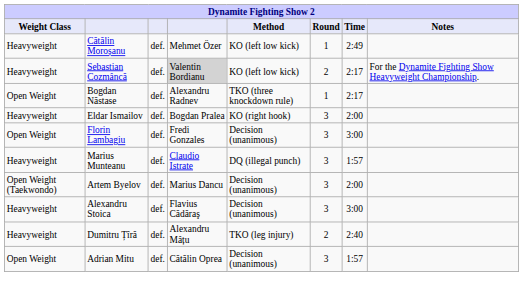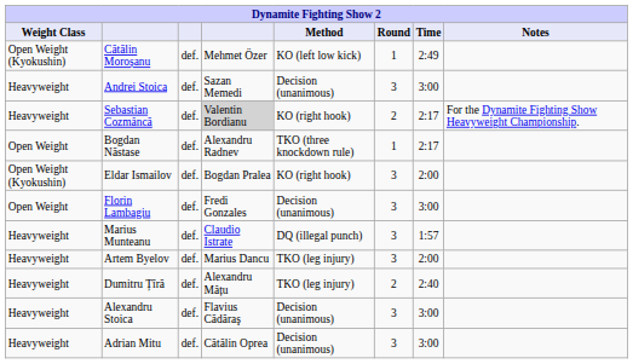 <table class="wikitable" style="font-size: 70%;">
 <tr>
 <th colspan="8" style="background-color: #ccf; color: #000080; text-align: center;"><strong>Dynamite Fighting Show 2</strong></th>
 </tr>
 <tr>
 <th colspan="1" style="background-color: #E6E8FA; color: #000000; text-align: center;">Weight Class</th>
 <th colspan="1" style="background-color: #E6E8FA; color: #000000; text-align: center;"></th>
 <th colspan="1" style="background-color: #E6E8FA; color: #000000; text-align: center;"></th>
 <th colspan="1" style="background-color: #E6E8FA; color: #000000; text-align: center;"></th>
 <th colspan="1" style="background-color: #E6E8FA; color: #000000; text-align: center;">Method</th>
 <th colspan="1" style="background-color: #E6E8FA; color: #000000; text-align: center;">Round</th>
 <th colspan="1" style="background-color: #E6E8FA; color: #000000; text-align: center;">Time</th>
 <th colspan="1" style="background-color: #E6E8FA; color: #000000; text-align: center;">Notes</th>
 </tr>
 <tr>
-<td>Heavyweight</td>
+<td>Open Weight (Kyokushin)</td>
 <td> <a href='#'>Cătălin Moroșanu</a></td>
 <td align=center>def.</td>
 <td> Mehmet Özer</td>
 <td>KO (left low kick)</td>
 <td align=center>1</td>
 <td align=center>2:49</td>
 <td></td>
 </tr>
 <tr>
 <td>Heavyweight</td>
+<td> <a href='#'>Andrei Stoica</a></td>
+<td align=center>def.</td>
+<td> Sazan Memedi</td>
+<td>Decision (unanimous)</td>
+<td align=center>3</td>
+<td align=center>3:00</td>
+<td></td>
+</tr>
+<tr>
+<td>Heavyweight</td>
 <td> <a href='#'>Sebastian Cozmâncă</a></td>
 <td align=center>def.</td>
 <td style="background: lightgrey;"> Valentin Bordianu</td>
-<td>KO (left low kick)</td>
+<td>KO (right hook)</td>
 <td align=center>2</td>
 <td align=center>2:17</td>
 <td>For the <a href='#'>Dynamite Fighting Show Heavyweight Championship</a>.</td>
 </tr>
 <tr>
 <td>Open Weight</td>
 <td> Bogdan Năstase</td>
 <td align=center>def.</td>
 <td> Alexandru Radnev</td>
 <td>TKO (three knockdown rule)</td>
 <td align=center>1</td>
 <td align=center>2:17</td>
 <td></td>
 </tr>
 <tr>
-<td>Heavyweight</td>
+<td>Open Weight (Kyokushin)</td>
 <td> Eldar Ismailov</td>
 <td align=center>def.</td>
 <td> Bogdan Pralea</td>
 <td>KO (right hook)</td>
 <td align=center>3</td>
 <td align=center>2:00</td>
 <td></td>
 </tr>
 <tr>
 <td>Open Weight</td>
 <td> <a href='#'>Florin Lambagiu</a></td>
 <td align=center>def.</td>
 <td> Fredi Gonzales</td>
 <td>Decision (unanimous)</td>
 <td align=center>3</td>
 <td align=center>3:00</td>
 <td></td>
 </tr>
 <tr>
 <td>Heavyweight</td>
 <td> Marius Munteanu</td>
 <td align=center>def.</td>
 <td> <a href='#'>Claudio Istrate</a></td>
 <td>DQ (illegal punch)</td>
 <td align=center>3</td>
 <td align=center>1:57</td>
 <td></td>
 </tr>
 <tr>
-<td>Open Weight (Taekwondo)</td>
+<td>Heavyweight</td>
 <td> Artem Byelov</td>
 <td align=center>def.</td>
 <td> Marius Dancu</td>
-<td>Decision (unanimous)</td>
+<td>TKO (leg injury)</td>
 <td align=center>3</td>
 <td align=center>2:00</td>
+<td></td>
+</tr>
+<tr>
+<td>Heavyweight</td>
+<td> Dumitru Țîră</td>
+<td align=center>def.</td>
+<td> Alexandru Mâțu</td>
+<td>TKO (leg injury)</td>
+<td align=center>2</td>
+<td align=center>2:40</td>
 <td></td>
 </tr>
 <tr>
 <td>Heavyweight</td>
 <td> Alexandru Stoica</td>
 <td align=center>def.</td>
 <td> Flavius Cădăraş</td>
 <td>Decision (unanimous)</td>
 <td align=center>3</td>
 <td align=center>3:00</td>
 <td></td>
 </tr>
 <tr>
 <td>Heavyweight</td>
-<td> Dumitru Țîră</td>
-<td align=center>def.</td>
-<td> Alexandru Mâțu</td>
-<td>TKO (leg injury)</td>
-<td align=center>2</td>
-<td align=center>2:40</td>
-<td></td>
-</tr>
-<tr>
-<td>Open Weight</td>
 <td> Adrian Mitu</td>
 <td align=center>def.</td>
 <td> Cătălin Oprea</td>
 <td>Decision (unanimous)</td>
 <td align=center>3</td>
-<td align=center>1:57</td>
+<td align=center>3:00</td>
 <td></td>
 </tr>
 </table>
